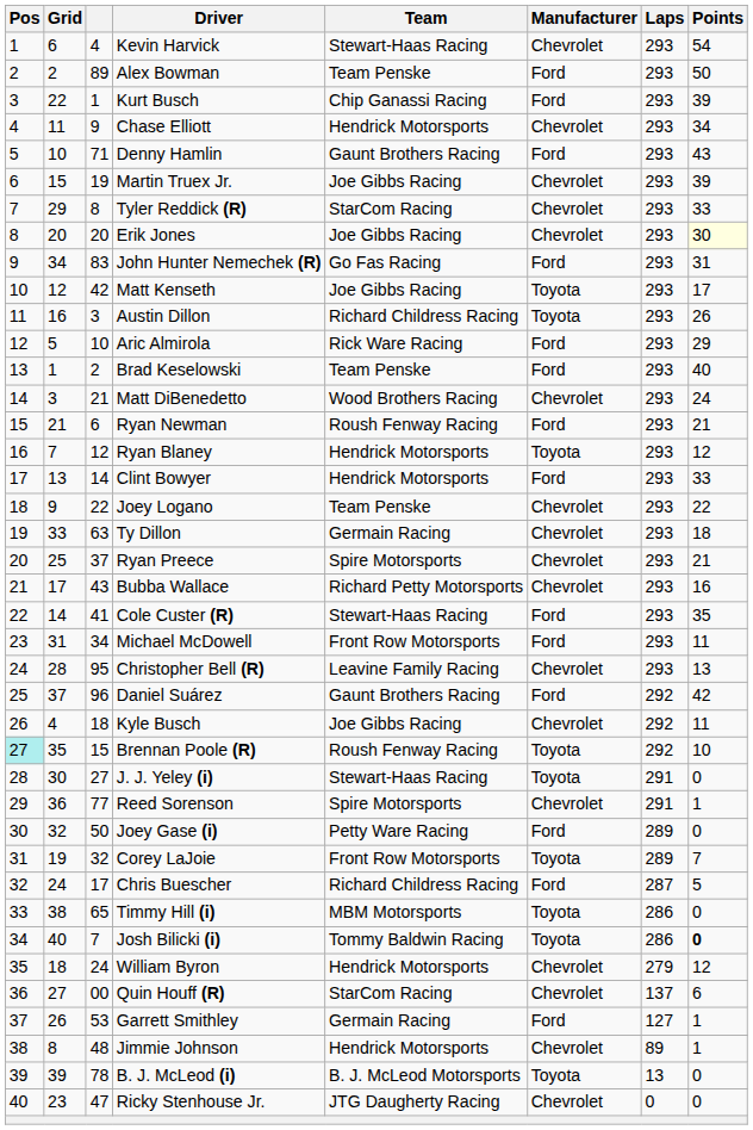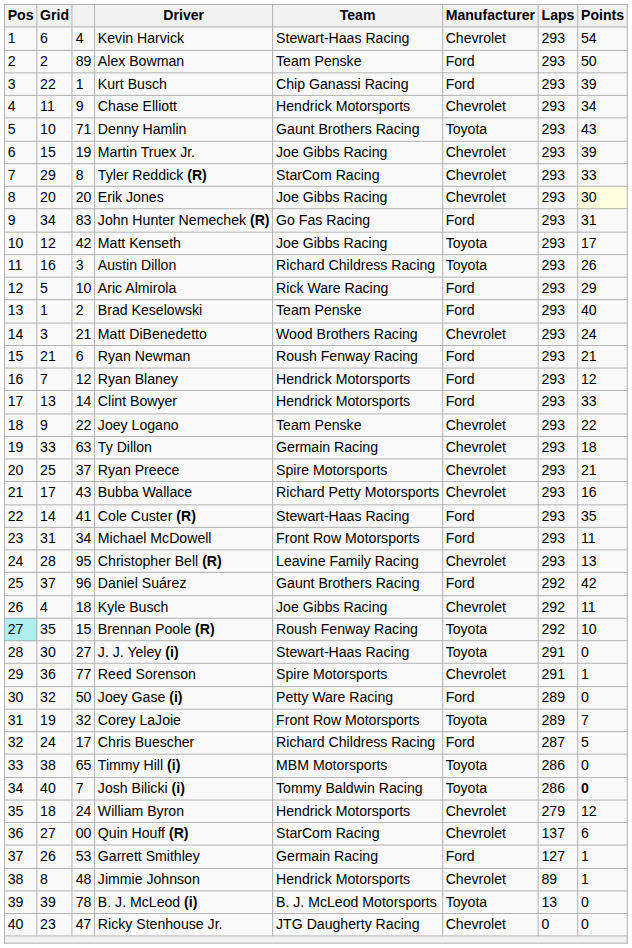 <table class="wikitable" style="font-size:98%">
 <tr>
 <th>Pos</th>
 <th>Grid</th>
 <th></th>
 <th>Driver</th>
 <th>Team</th>
 <th>Manufacturer</th>
 <th>Laps</th>
 <th>Points</th>
 </tr>
 <tr>
 <td>1</td>
 <td>6</td>
 <td>4</td>
 <td>Kevin Harvick</td>
 <td>Stewart-Haas Racing</td>
 <td>Chevrolet</td>
 <td>293</td>
 <td>54</td>
 </tr>
 <tr>
 <td>2</td>
 <td>2</td>
 <td>89</td>
 <td>Alex Bowman</td>
 <td>Team Penske</td>
 <td>Ford</td>
 <td>293</td>
 <td>50</td>
 </tr>
 <tr>
 <td>3</td>
 <td>22</td>
 <td>1</td>
 <td>Kurt Busch</td>
 <td>Chip Ganassi Racing</td>
 <td>Ford</td>
 <td>293</td>
 <td>39</td>
 </tr>
 <tr>
 <td>4</td>
 <td>11</td>
 <td>9</td>
 <td>Chase Elliott</td>
 <td>Hendrick Motorsports</td>
 <td>Chevrolet</td>
 <td>293</td>
 <td>34</td>
 </tr>
 <tr>
 <td>5</td>
 <td>10</td>
 <td>71</td>
 <td>Denny Hamlin</td>
 <td>Gaunt Brothers Racing</td>
-<td>Ford</td>
+<td>Toyota</td>
 <td>293</td>
 <td>43</td>
 </tr>
 <tr>
 <td>6</td>
 <td>15</td>
 <td>19</td>
 <td>Martin Truex Jr.</td>
 <td>Joe Gibbs Racing</td>
 <td>Chevrolet</td>
 <td>293</td>
 <td>39</td>
 </tr>
 <tr>
 <td>7</td>
 <td>29</td>
 <td>8</td>
 <td>Tyler Reddick <strong>(R)</strong></td>
 <td>StarCom Racing</td>
 <td>Chevrolet</td>
 <td>293</td>
 <td>33</td>
 </tr>
 <tr>
 <td>8</td>
 <td>20</td>
 <td>20</td>
 <td>Erik Jones</td>
 <td>Joe Gibbs Racing</td>
 <td>Chevrolet</td>
 <td>293</td>
 <td style="background: lightyellow;">30</td>
 </tr>
 <tr>
 <td>9</td>
 <td>34</td>
 <td>83</td>
 <td>John Hunter Nemechek <strong>(R)</strong></td>
 <td>Go Fas Racing</td>
 <td>Ford</td>
 <td>293</td>
 <td>31</td>
 </tr>
 <tr>
 <td>10</td>
 <td>12</td>
 <td>42</td>
 <td>Matt Kenseth</td>
 <td>Joe Gibbs Racing</td>
 <td>Toyota</td>
 <td>293</td>
 <td>17</td>
 </tr>
 <tr>
 <td>11</td>
 <td>16</td>
 <td>3</td>
 <td>Austin Dillon</td>
 <td>Richard Childress Racing</td>
 <td>Toyota</td>
 <td>293</td>
 <td>26</td>
 </tr>
 <tr>
 <td>12</td>
 <td>5</td>
 <td>10</td>
 <td>Aric Almirola</td>
 <td>Rick Ware Racing</td>
 <td>Ford</td>
 <td>293</td>
 <td>29</td>
 </tr>
 <tr>
 <td>13</td>
 <td>1</td>
 <td>2</td>
 <td>Brad Keselowski</td>
 <td>Team Penske</td>
 <td>Ford</td>
 <td>293</td>
 <td>40</td>
 </tr>
 <tr>
 <td>14</td>
 <td>3</td>
 <td>21</td>
 <td>Matt DiBenedetto</td>
 <td>Wood Brothers Racing</td>
 <td>Chevrolet</td>
 <td>293</td>
 <td>24</td>
 </tr>
 <tr>
 <td>15</td>
 <td>21</td>
 <td>6</td>
 <td>Ryan Newman</td>
 <td>Roush Fenway Racing</td>
 <td>Ford</td>
 <td>293</td>
 <td>21</td>
 </tr>
 <tr>
 <td>16</td>
 <td>7</td>
 <td>12</td>
 <td>Ryan Blaney</td>
 <td>Hendrick Motorsports</td>
-<td>Toyota</td>
+<td>Ford</td>
 <td>293</td>
 <td>12</td>
 </tr>
 <tr>
 <td>17</td>
 <td>13</td>
 <td>14</td>
 <td>Clint Bowyer</td>
 <td>Hendrick Motorsports</td>
 <td>Ford</td>
 <td>293</td>
 <td>33</td>
 </tr>
 <tr>
 <td>18</td>
 <td>9</td>
 <td>22</td>
 <td>Joey Logano</td>
 <td>Team Penske</td>
 <td>Chevrolet</td>
 <td>293</td>
 <td>22</td>
 </tr>
 <tr>
 <td>19</td>
 <td>33</td>
 <td>63</td>
 <td>Ty Dillon</td>
 <td>Germain Racing</td>
 <td>Chevrolet</td>
 <td>293</td>
 <td>18</td>
 </tr>
 <tr>
 <td>20</td>
 <td>25</td>
 <td>37</td>
 <td>Ryan Preece</td>
 <td>Spire Motorsports</td>
 <td>Chevrolet</td>
 <td>293</td>
 <td>21</td>
 </tr>
 <tr>
 <td>21</td>
 <td>17</td>
 <td>43</td>
 <td>Bubba Wallace</td>
 <td>Richard Petty Motorsports</td>
 <td>Chevrolet</td>
 <td>293</td>
 <td>16</td>
 </tr>
 <tr>
 <td>22</td>
 <td>14</td>
 <td>41</td>
 <td>Cole Custer <strong>(R)</strong></td>
 <td>Stewart-Haas Racing</td>
 <td>Ford</td>
 <td>293</td>
 <td>35</td>
 </tr>
 <tr>
 <td>23</td>
 <td>31</td>
 <td>34</td>
 <td>Michael McDowell</td>
 <td>Front Row Motorsports</td>
 <td>Ford</td>
 <td>293</td>
 <td>11</td>
 </tr>
 <tr>
 <td>24</td>
 <td>28</td>
 <td>95</td>
 <td>Christopher Bell <strong>(R)</strong></td>
 <td>Leavine Family Racing</td>
 <td>Chevrolet</td>
 <td>293</td>
 <td>13</td>
 </tr>
 <tr>
 <td>25</td>
 <td>37</td>
 <td>96</td>
 <td>Daniel Suárez</td>
 <td>Gaunt Brothers Racing</td>
 <td>Ford</td>
 <td>292</td>
 <td>42</td>
 </tr>
 <tr>
 <td>26</td>
 <td>4</td>
 <td>18</td>
 <td>Kyle Busch</td>
 <td>Joe Gibbs Racing</td>
 <td>Chevrolet</td>
 <td>292</td>
 <td>11</td>
 </tr>
 <tr>
 <td style="background: paleturquoise;">27</td>
 <td>35</td>
 <td>15</td>
 <td>Brennan Poole <strong>(R)</strong></td>
 <td>Roush Fenway Racing</td>
 <td>Toyota</td>
 <td>292</td>
 <td>10</td>
 </tr>
 <tr>
 <td>28</td>
 <td>30</td>
 <td>27</td>
 <td>J. J. Yeley <strong>(i)</strong></td>
 <td>Stewart-Haas Racing</td>
 <td>Toyota</td>
 <td>291</td>
 <td>0</td>
 </tr>
 <tr>
 <td>29</td>
 <td>36</td>
 <td>77</td>
 <td>Reed Sorenson</td>
 <td>Spire Motorsports</td>
 <td>Chevrolet</td>
 <td>291</td>
 <td>1</td>
 </tr>
 <tr>
 <td>30</td>
 <td>32</td>
 <td>50</td>
 <td>Joey Gase <strong>(i)</strong></td>
 <td>Petty Ware Racing</td>
 <td>Ford</td>
 <td>289</td>
 <td>0</td>
 </tr>
 <tr>
 <td>31</td>
 <td>19</td>
 <td>32</td>
 <td>Corey LaJoie</td>
 <td>Front Row Motorsports</td>
 <td>Toyota</td>
 <td>289</td>
 <td>7</td>
 </tr>
 <tr>
 <td>32</td>
 <td>24</td>
 <td>17</td>
 <td>Chris Buescher</td>
 <td>Richard Childress Racing</td>
 <td>Ford</td>
 <td>287</td>
 <td>5</td>
 </tr>
 <tr>
 <td>33</td>
 <td>38</td>
 <td>65</td>
 <td>Timmy Hill <strong>(i)</strong></td>
 <td>MBM Motorsports</td>
 <td>Toyota</td>
 <td>286</td>
 <td>0</td>
 </tr>
 <tr>
 <td>34</td>
 <td>40</td>
 <td>7</td>
 <td>Josh Bilicki <strong>(i)</strong></td>
 <td>Tommy Baldwin Racing</td>
 <td>Toyota</td>
 <td>286</td>
 <td><strong>0</strong></td>
 </tr>
 <tr>
 <td>35</td>
 <td>18</td>
 <td>24</td>
 <td>William Byron</td>
 <td>Hendrick Motorsports</td>
 <td>Chevrolet</td>
 <td>279</td>
 <td>12</td>
 </tr>
 <tr>
 <td>36</td>
 <td>27</td>
 <td>00</td>
 <td>Quin Houff <strong>(R)</strong></td>
 <td>StarCom Racing</td>
 <td>Chevrolet</td>
 <td>137</td>
 <td>6</td>
 </tr>
 <tr>
 <td>37</td>
 <td>26</td>
 <td>53</td>
 <td>Garrett Smithley</td>
 <td>Germain Racing</td>
 <td>Ford</td>
 <td>127</td>
 <td>1</td>
 </tr>
 <tr>
 <td>38</td>
 <td>8</td>
 <td>48</td>
 <td>Jimmie Johnson</td>
 <td>Hendrick Motorsports</td>
 <td>Chevrolet</td>
 <td>89</td>
 <td>1</td>
 </tr>
 <tr>
 <td>39</td>
 <td>39</td>
 <td>78</td>
 <td>B. J. McLeod <strong>(i)</strong></td>
 <td>B. J. McLeod Motorsports</td>
 <td>Toyota</td>
 <td>13</td>
 <td>0</td>
 </tr>
 <tr>
 <td>40</td>
 <td>23</td>
 <td>47</td>
 <td>Ricky Stenhouse Jr.</td>
 <td>JTG Daugherty Racing</td>
 <td>Chevrolet</td>
 <td>0</td>
 <td>0</td>
 </tr>
 <tr>
 <th colspan="8"></th>
 </tr>
 </table>
